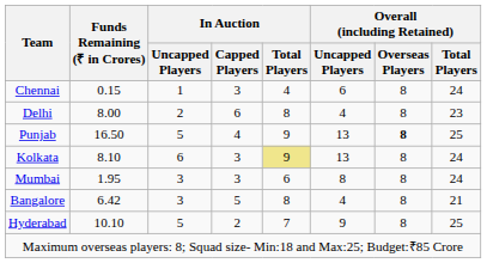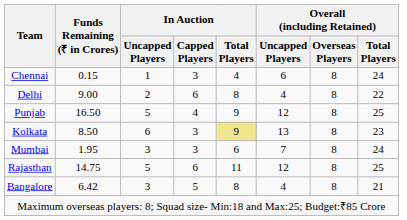 <table class=wikitable style="margin:0; font-size:90%; text-align:center">
 <tr>
 <th rowspan="2">Team</th>
 <th rowspan="2">Funds<br> Remaining<br> (₹ in Crores)</th>
 <th colspan="3">In Auction</th>
 <th colspan="3">Overall<br> (including Retained)</th>
 </tr>
 <tr>
 <th>Uncapped <br>Players</th>
 <th>Capped<br>Players</th>
 <th>Total <br> Players</th>
 <th>Uncapped <br>Players</th>
 <th>Overseas <br>Players</th>
 <th>Total <br> Players</th>
 </tr>
 <tr>
 <td><a href='#'>Chennai</a></td>
 <td>0.15</td>
 <td>1</td>
 <td>3</td>
 <td>4</td>
 <td>6</td>
 <td>8</td>
 <td>24</td>
 </tr>
 <tr>
 <td><a href='#'>Delhi</a></td>
-<td>8.00</td>
+<td>9.00</td>
 <td>2</td>
 <td>6</td>
 <td>8</td>
 <td>4</td>
 <td>8</td>
-<td>23</td>
+<td>22</td>
 </tr>
 <tr>
 <td><a href='#'>Punjab</a></td>
 <td>16.50</td>
 <td>5</td>
 <td>4</td>
 <td>9</td>
-<td>13</td>
-<td><strong>8</strong></td>
+<td>12</td>
+<td>8</td>
 <td>25</td>
 </tr>
 <tr>
 <td><a href='#'>Kolkata</a></td>
-<td>8.10</td>
+<td>8.50</td>
 <td>6</td>
 <td>3</td>
 <td style="background: khaki;">9</td>
 <td>13</td>
 <td>8</td>
-<td>24</td>
+<td>23</td>
 </tr>
 <tr>
 <td><a href='#'>Mumbai</a></td>
 <td>1.95</td>
 <td>3</td>
 <td>3</td>
 <td>6</td>
-<td>8</td>
+<td>7</td>
 <td>8</td>
 <td>24</td>
+</tr>
+<tr>
+<td><a href='#'>Rajasthan</a></td>
+<td>14.75</td>
+<td>5</td>
+<td>6</td>
+<td>11</td>
+<td>12</td>
+<td>8</td>
+<td>25</td>
 </tr>
 <tr>
 <td><a href='#'>Bangalore</a></td>
 <td>6.42</td>
 <td>3</td>
 <td>5</td>
 <td>8</td>
 <td>4</td>
 <td>8</td>
 <td>21</td>
 </tr>
 <tr>
-<td><a href='#'>Hyderabad</a></td>
-<td>10.10</td>
-<td>5</td>
-<td>2</td>
-<td>7</td>
-<td>9</td>
-<td>8</td>
-<td>25</td>
-</tr>
-<tr>
 <td colspan="8">Maximum overseas players: 8; Squad size- Min:18 and Max:25; Budget:₹85 Crore</td>
 </tr>
 </table>
